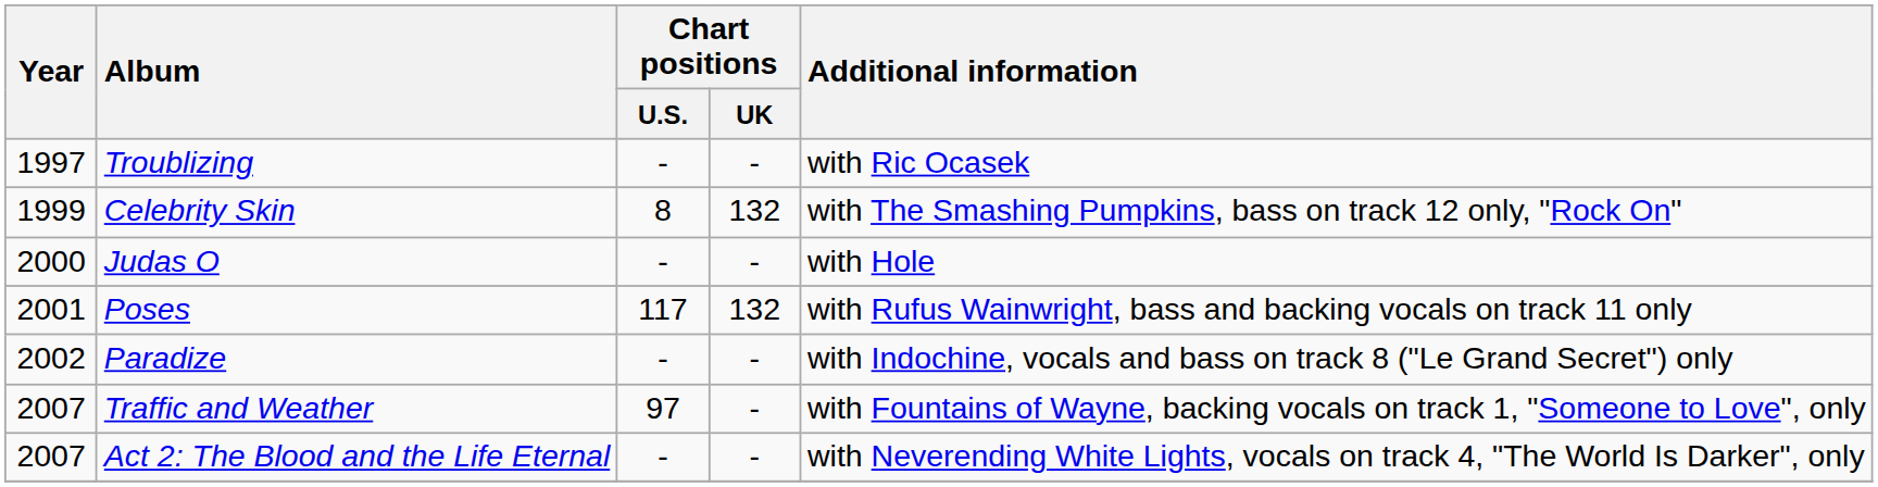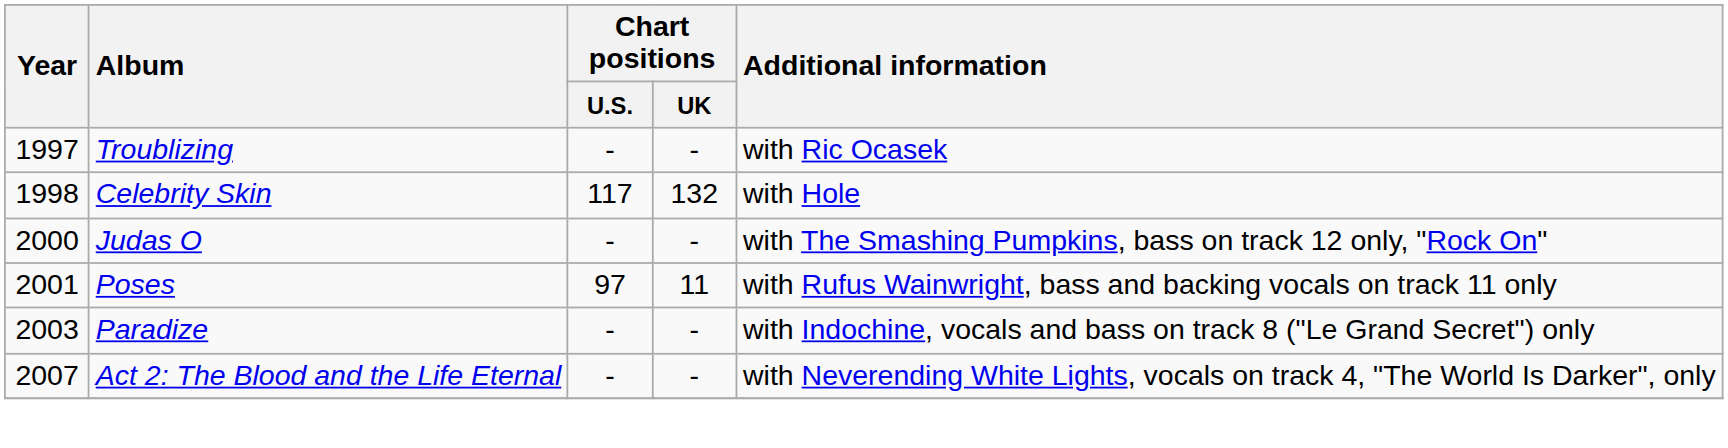 <table class="wikitable">
 <tr>
 <th style="text-align:center; width:40px;" rowspan="2">Year</th>
 <th style="text-align:left;"  rowspan="2">Album</th>
 <th colspan="2">Chart positions</th>
 <th style="text-align:left;"  rowspan="2">Additional information</th>
 </tr>
 <tr>
 <th style="text-align:center; width:40px;"><small>U.S.</small></th>
 <th style="text-align:center; width:40px;"><small>UK</small></th>
 </tr>
 <tr>
 <td style="text-align:center;">1997</td>
 <td align="left"><em><a href='#'>Troublizing</a></em></td>
 <td style="text-align:center;">-</td>
 <td style="text-align:center;">-</td>
 <td align="left">with <a href='#'>Ric Ocasek</a></td>
 </tr>
 <tr>
-<td style="text-align:center;">1999</td>
+<td style="text-align:center;">1998</td>
 <td align="left"><em><a href='#'>Celebrity Skin</a></em></td>
-<td style="text-align:center;">8</td>
+<td style="text-align:center;">117</td>
 <td style="text-align:center;">132</td>
-<td align="left">with <a href='#'>The Smashing Pumpkins</a>, bass on track 12 only, "<a href='#'>Rock On</a>"</td>
+<td align="left">with <a href='#'>Hole</a></td>
 </tr>
 <tr>
 <td style="text-align:center;">2000</td>
 <td align="left"><em><a href='#'>Judas O</a></em></td>
 <td style="text-align:center;">-</td>
 <td style="text-align:center;">-</td>
-<td align="left">with <a href='#'>Hole</a></td>
+<td align="left">with <a href='#'>The Smashing Pumpkins</a>, bass on track 12 only, "<a href='#'>Rock On</a>"</td>
 </tr>
 <tr>
 <td style="text-align:center;">2001</td>
 <td align="left"><em><a href='#'>Poses</a></em></td>
-<td style="text-align:center;">117</td>
-<td style="text-align:center;">132</td>
+<td style="text-align:center;">97</td>
+<td style="text-align:center;">11</td>
 <td align="left">with <a href='#'>Rufus Wainwright</a>, bass and backing vocals on track 11 only</td>
 </tr>
 <tr>
-<td style="text-align:center;">2002</td>
+<td style="text-align:center;">2003</td>
 <td align="left"><em><a href='#'>Paradize</a></em></td>
 <td style="text-align:center;">-</td>
 <td style="text-align:center;">-</td>
 <td align="left">with <a href='#'>Indochine</a>, vocals and bass on track 8 ("Le Grand Secret") only</td>
-</tr>
-<tr>
-<td style="text-align:center;">2007</td>
-<td align="left"><em><a href='#'>Traffic and Weather</a></em></td>
-<td style="text-align:center;">97</td>
-<td style="text-align:center;">-</td>
-<td align="left">with <a href='#'>Fountains of Wayne</a>, backing vocals on track 1, "<a href='#'>Someone to Love</a>", only</td>
 </tr>
 <tr>
 <td style="text-align:center;">2007</td>
 <td align="left"><em><a href='#'>Act 2: The Blood and the Life Eternal</a></em></td>
 <td style="text-align:center;">-</td>
 <td style="text-align:center;">-</td>
 <td align="left">with <a href='#'>Neverending White Lights</a>, vocals on track 4, "The World Is Darker", only</td>
 </tr>
 <tr>
 </tr>
 </table>
